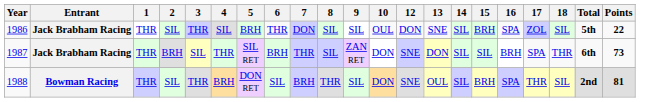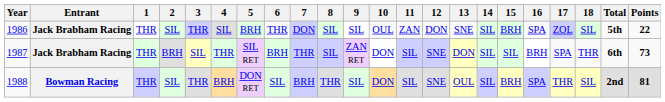 <table class="wikitable" style="text-align:center; font-size:85%">
 <tr>
 <th>Year</th>
 <th>Entrant</th>
 <th>1</th>
 <th>2</th>
 <th>3</th>
 <th>4</th>
 <th>5</th>
 <th>6</th>
 <th>7</th>
 <th>8</th>
 <th>9</th>
 <th>10</th>
+<th>11</th>
 <th>12</th>
 <th>13</th>
 <th>14</th>
 <th>15</th>
 <th>16</th>
 <th>17</th>
 <th>18</th>
 <th>Total</th>
 <th>Points</th>
 </tr>
 <tr>
 <td><a href='#'>1986</a></td>
 <th nowrap>Jack Brabham Racing</th>
 <td style="background:#ffffff;"><a href='#'>THR</a><br></td>
 <td style="background:#dfffdf;"><a href='#'>SIL</a><br></td>
 <td style="background:#cfcfff;"><a href='#'>THR</a><br></td>
 <td style="background:#dfdfdf;"><a href='#'>SIL</a><br></td>
 <td style="background:#dfffdf;"><a href='#'>BRH</a><br></td>
 <td><a href='#'>THR</a></td>
 <td style="background:#cfcfff;"><a href='#'>DON</a><br></td>
 <td style="background:#dfffdf;"><a href='#'>SIL</a><br></td>
 <td style="background:#ffffff;"><a href='#'>SIL</a><br></td>
 <td><a href='#'>OUL</a></td>
+<td><a href='#'>ZAN</a></td>
 <td><a href='#'>DON</a></td>
 <td><a href='#'>SNE</a></td>
 <td style="background:#dfffdf;"><a href='#'>SIL</a><br></td>
 <td style="background:#dfffdf;"><a href='#'>BRH</a><br></td>
 <td><a href='#'>SPA</a></td>
 <td style="background:#cfcfff;"><a href='#'>ZOL</a><br></td>
 <td style="background:#dfffdf;"><a href='#'>SIL</a><br></td>
 <td><strong>5th</strong></td>
 <td><strong>22</strong></td>
 </tr>
 <tr>
 <td><a href='#'>1987</a></td>
 <th nowrap>Jack Brabham Racing</th>
 <td style="background:#dfffdf;"><a href='#'>THR</a><br></td>
 <td style="background:#dfdfdf;"><a href='#'>BRH</a><br></td>
 <td style="background:#ffffbf;"><a href='#'>SIL</a><br></td>
 <td style="background:#dfffdf;"><a href='#'>THR</a><br></td>
 <td style="background:#efcfff;"><a href='#'>SIL</a><br><small>RET</small></td>
 <td style="background:#dfffdf;"><a href='#'>BRH</a><br></td>
 <td style="background:#cfcfff;"><a href='#'>THR</a><br></td>
 <td style="background:#cfcfff;"><a href='#'>SIL</a><br></td>
 <td style="background:#efcfff;"><a href='#'>ZAN</a><br><small>RET</small></td>
 <td style="background:#ffffff;"><a href='#'>DON</a><br></td>
+<td style="background:#cfcfff;"><a href='#'>SIL</a><br></td>
 <td style="background:#cfcfff;"><a href='#'>SNE</a><br></td>
 <td style="background:#ffffbf;"><a href='#'>DON</a><br></td>
 <td style="background:#dfffdf;"><a href='#'>SIL</a><br></td>
 <td style="background:#dfffdf;"><a href='#'>SIL</a><br></td>
 <td style="background:#ffffff;"><a href='#'>BRH</a><br></td>
 <td><a href='#'>SPA</a></td>
 <td><a href='#'>THR</a></td>
 <td><strong>6th</strong></td>
 <td><strong>73</strong></td>
 </tr>
 <tr>
 <td><a href='#'>1988</a></td>
 <th nowrap><a href='#'>Bowman Racing</a></th>
 <td style="background:#cfcfff;"><a href='#'>THR</a><br></td>
 <td style="background:#dfffdf;"><a href='#'>SIL</a><br></td>
 <td style="background:#dfdfdf;"><a href='#'>THR</a><br></td>
 <td style="background:#ffdf9f;"><a href='#'>BRH</a><br></td>
 <td style="background:#efcfff;"><a href='#'>DON</a><br><small>RET</small></td>
 <td style="background:#dfffdf;"><a href='#'>SIL</a><br></td>
 <td style="background:#cfcfff;"><a href='#'>BRH</a><br></td>
 <td style="background:#dfdfdf;"><a href='#'>THR</a><br></td>
 <td style="background:#dfffdf;"><a href='#'>SIL</a><br></td>
 <td style="background:#ffdf9f;"><a href='#'>DON</a><br></td>
+<td style="background:#dfdfdf;"><a href='#'>SIL</a><br></td>
 <td style="background:#dfdfdf;"><a href='#'>SNE</a><br></td>
 <td style="background:#ffffbf;"><a href='#'>OUL</a><br></td>
 <td style="background:#cfcfff;"><a href='#'>SIL</a><br></td>
 <td style="background:#ffffbf;"><a href='#'>BRH</a><br></td>
 <td style="background:#cfcfff;"><a href='#'>SPA</a><br></td>
 <td style="background:#ffffbf;"><a href='#'>THR</a><br></td>
 <td style="background:#ffffbf;"><a href='#'>SIL</a><br></td>
 <td style="background:#dfdfdf;"><strong>2nd</strong></td>
 <td style="background:#dfdfdf;"><strong>81</strong></td>
 </tr>
 </table>
